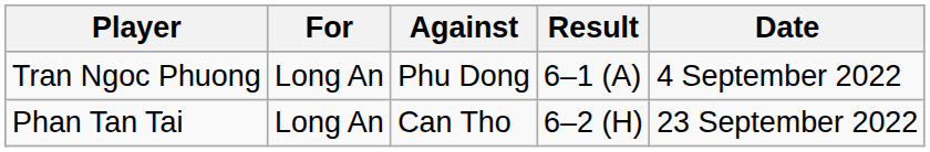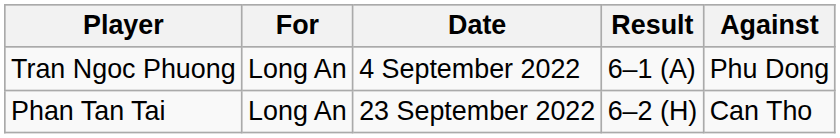 <table class="wikitable">
 <tr>
 <th>Player</th>
 <th>For</th>
+<th>Date</th>
+<th style="text-align:center">Result</th>
 <th>Against</th>
-<th style="text-align:center">Result</th>
-<th>Date</th>
 </tr>
 <tr>
 <td> Tran Ngoc Phuong</td>
 <td>Long An</td>
+<td>4 September 2022</td>
+<td>6–1 (A)</td>
 <td>Phu Dong</td>
-<td>6–1 (A)</td>
-<td>4 September 2022</td>
 </tr>
 <tr>
 <td> Phan Tan Tai</td>
 <td>Long An</td>
+<td>23 September 2022</td>
+<td>6–2 (H)</td>
 <td>Can Tho</td>
-<td>6–2 (H)</td>
-<td>23 September 2022</td>
 </tr>
 </table>
